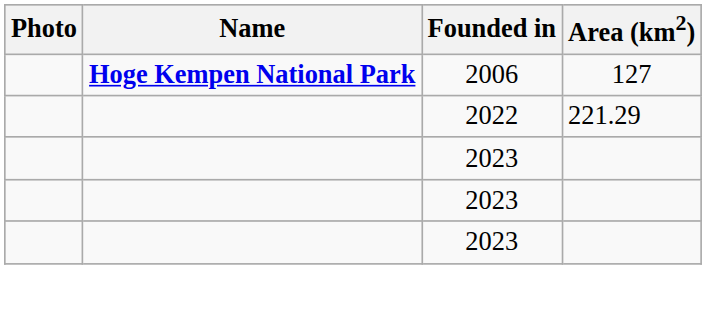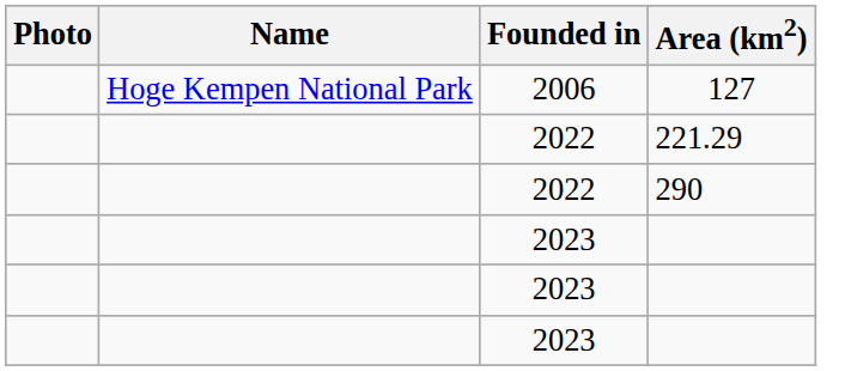 <table class="wikitable sortable">
 <tr>
 <th>Photo</th>
 <th>Name</th>
 <th>Founded in</th>
 <th>Area (km<sup>2</sup>)</th>
 </tr>
 <tr -------------------------->
 <td align="center"></td>
-<td align="left"><strong><a href='#'>Hoge Kempen National Park</a></strong></td>
+<td align="left"><a href='#'>Hoge Kempen National Park</a></td>
 <td align="center">2006</td>
 <td align="center">127</td>
 </tr>
 <tr -------------------------->
 <td></td>
 <td></td>
 <td align="center">2022</td>
 <td>221.29</td>
+</tr>
+<tr>
+<td></td>
+<td></td>
+<td align="center">2022</td>
+<td>290</td>
 </tr>
 <tr>
 <td></td>
 <td></td>
 <td align="center">2023</td>
 <td></td>
 </tr>
 <tr>
 <td></td>
 <td></td>
 <td align="center">2023</td>
 <td></td>
 </tr>
 <tr>
 <td></td>
 <td></td>
 <td align="center">2023</td>
 <td></td>
 </tr>
 </table>
